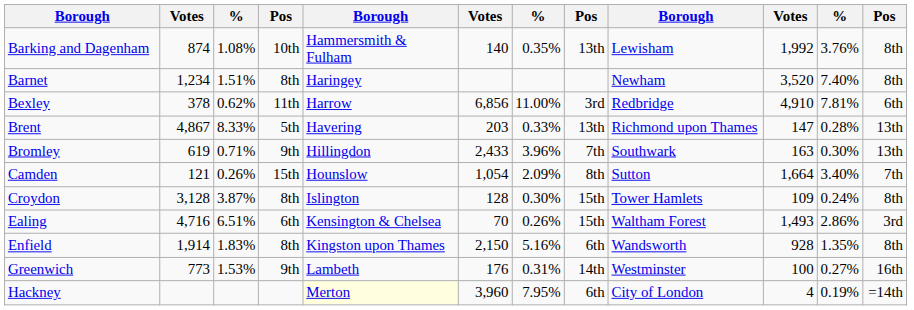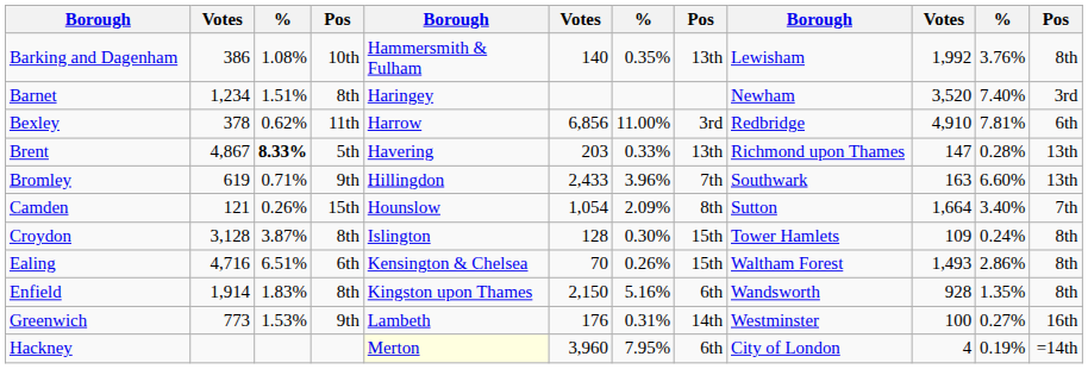 <table class="wikitable" border="1" style="text-align:right;">
 <tr>
 <th align=left width="160"><a href='#'>Borough</a></th>
 <th align=left width="50">Votes</th>
 <th align=left width="40">%</th>
 <th align=left width="40">Pos</th>
 <th align=left width="160"><a href='#'>Borough</a></th>
 <th align=left width="50">Votes</th>
 <th align=left width="40">%</th>
 <th align=left width="40">Pos</th>
 <th align=left width="160"><a href='#'>Borough</a></th>
 <th align=left width="50">Votes</th>
 <th align=left width="40">%</th>
 <th align=left width="40">Pos</th>
 </tr>
 <tr>
 <td align=left><a href='#'>Barking and Dagenham</a></td>
-<td>874</td>
+<td>386</td>
 <td>1.08%</td>
 <td>10th</td>
 <td align=left><a href='#'>Hammersmith & Fulham</a></td>
 <td>140</td>
 <td>0.35%</td>
 <td>13th</td>
 <td align=left><a href='#'>Lewisham</a></td>
 <td>1,992</td>
 <td>3.76%</td>
 <td>8th</td>
 </tr>
 <tr>
 <td align=left><a href='#'>Barnet</a></td>
 <td>1,234</td>
 <td>1.51%</td>
 <td>8th</td>
 <td align=left><a href='#'>Haringey</a></td>
 <td></td>
 <td></td>
 <td></td>
 <td align=left><a href='#'>Newham</a></td>
 <td>3,520</td>
 <td>7.40%</td>
-<td>8th</td>
+<td>3rd</td>
 </tr>
 <tr>
 <td align=left><a href='#'>Bexley</a></td>
 <td>378</td>
 <td>0.62%</td>
 <td>11th</td>
 <td align=left><a href='#'>Harrow</a></td>
 <td>6,856</td>
 <td>11.00%</td>
 <td>3rd</td>
 <td align=left><a href='#'>Redbridge</a></td>
 <td>4,910</td>
 <td>7.81%</td>
 <td>6th</td>
 </tr>
 <tr>
 <td align=left><a href='#'>Brent</a></td>
 <td>4,867</td>
-<td>8.33%</td>
+<td><strong>8.33%</strong></td>
 <td>5th</td>
 <td align=left><a href='#'>Havering</a></td>
 <td>203</td>
 <td>0.33%</td>
 <td>13th</td>
 <td align=left><a href='#'>Richmond upon Thames</a></td>
 <td>147</td>
 <td>0.28%</td>
 <td>13th</td>
 </tr>
 <tr>
 <td align=left><a href='#'>Bromley</a></td>
 <td>619</td>
 <td>0.71%</td>
 <td>9th</td>
 <td align=left><a href='#'>Hillingdon</a></td>
 <td>2,433</td>
 <td>3.96%</td>
 <td>7th</td>
 <td align=left><a href='#'>Southwark</a></td>
 <td>163</td>
-<td>0.30%</td>
+<td>6.60%</td>
 <td>13th</td>
 </tr>
 <tr>
 <td align=left><a href='#'>Camden</a></td>
 <td>121</td>
 <td>0.26%</td>
 <td>15th</td>
 <td align=left><a href='#'>Hounslow</a></td>
 <td>1,054</td>
 <td>2.09%</td>
 <td>8th</td>
 <td align=left><a href='#'>Sutton</a></td>
 <td>1,664</td>
 <td>3.40%</td>
 <td>7th</td>
 </tr>
 <tr>
 <td align=left><a href='#'>Croydon</a></td>
 <td>3,128</td>
 <td>3.87%</td>
 <td>8th</td>
 <td align=left><a href='#'>Islington</a></td>
 <td>128</td>
 <td>0.30%</td>
 <td>15th</td>
 <td align=left><a href='#'>Tower Hamlets</a></td>
 <td>109</td>
 <td>0.24%</td>
 <td>8th</td>
 </tr>
 <tr>
 <td align=left><a href='#'>Ealing</a></td>
 <td>4,716</td>
 <td>6.51%</td>
 <td>6th</td>
 <td align=left><a href='#'>Kensington & Chelsea</a></td>
 <td>70</td>
 <td>0.26%</td>
 <td>15th</td>
 <td align=left><a href='#'>Waltham Forest</a></td>
 <td>1,493</td>
 <td>2.86%</td>
-<td>3rd</td>
+<td>8th</td>
 </tr>
 <tr>
 <td align=left><a href='#'>Enfield</a></td>
 <td>1,914</td>
 <td>1.83%</td>
 <td>8th</td>
 <td align=left><a href='#'>Kingston upon Thames</a></td>
 <td>2,150</td>
 <td>5.16%</td>
 <td>6th</td>
 <td align=left><a href='#'>Wandsworth</a></td>
 <td>928</td>
 <td>1.35%</td>
 <td>8th</td>
 </tr>
 <tr>
 <td align=left><a href='#'>Greenwich</a></td>
 <td>773</td>
 <td>1.53%</td>
 <td>9th</td>
 <td align=left><a href='#'>Lambeth</a></td>
 <td>176</td>
 <td>0.31%</td>
 <td>14th</td>
 <td align=left><a href='#'>Westminster</a></td>
 <td>100</td>
 <td>0.27%</td>
 <td>16th</td>
 </tr>
 <tr>
 <td align=left><a href='#'>Hackney</a></td>
 <td></td>
 <td></td>
 <td></td>
 <td align=left style="background: lightyellow;"><a href='#'>Merton</a></td>
 <td>3,960</td>
 <td>7.95%</td>
 <td>6th</td>
 <td align=left><a href='#'>City of London</a></td>
 <td>4</td>
 <td>0.19%</td>
 <td>=14th</td>
 </tr>
 </table>
